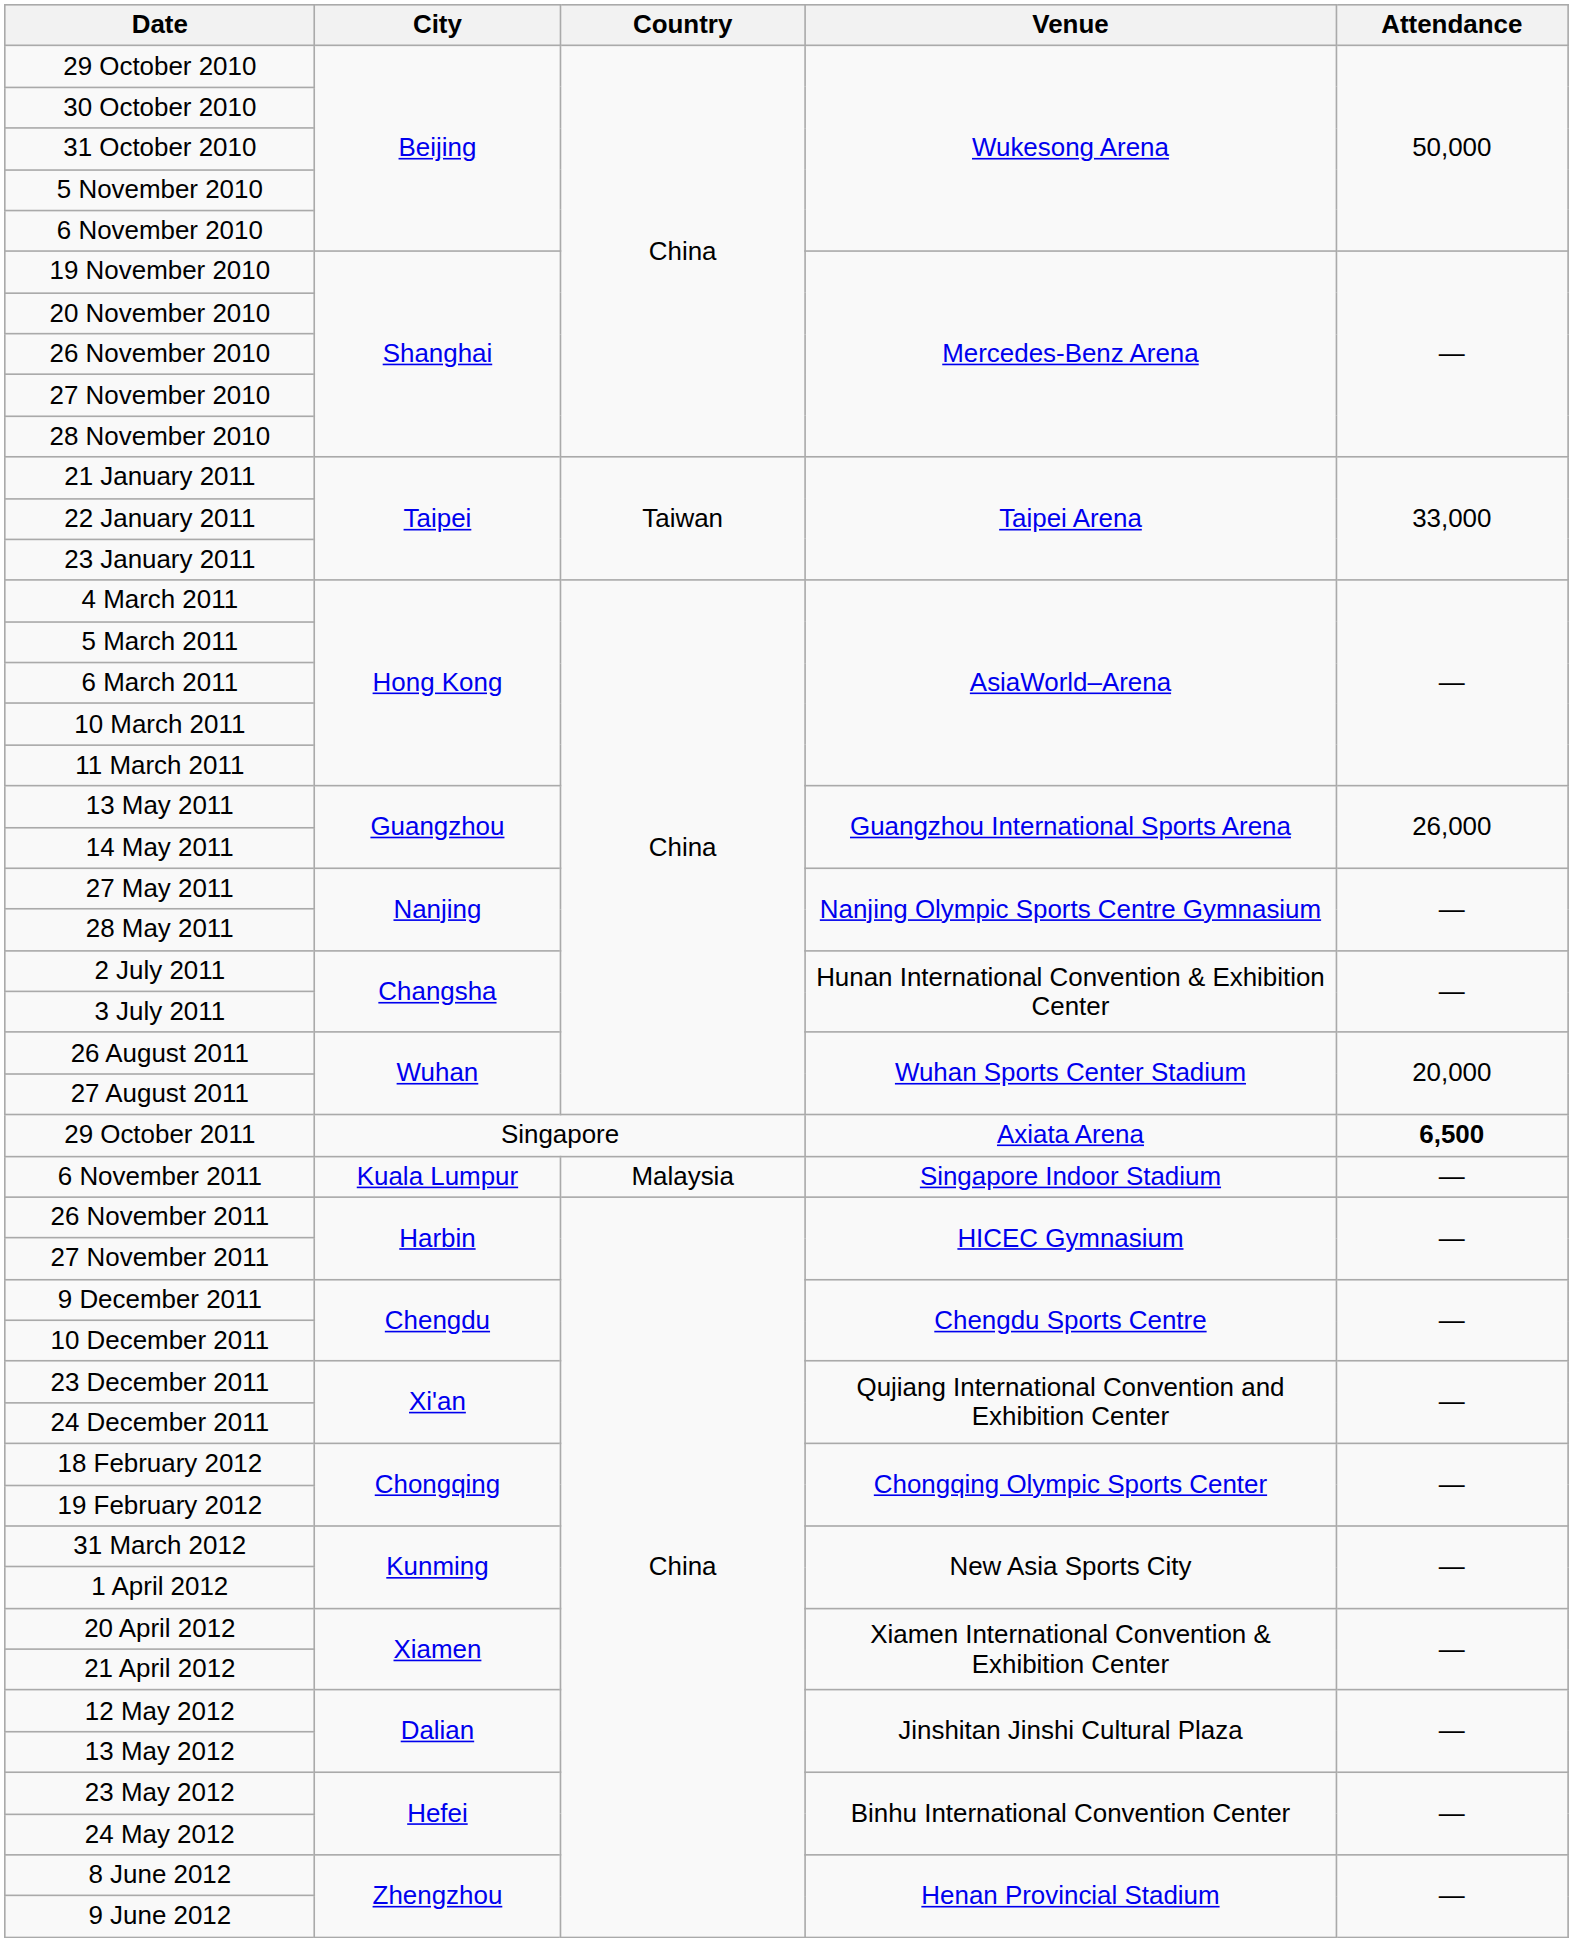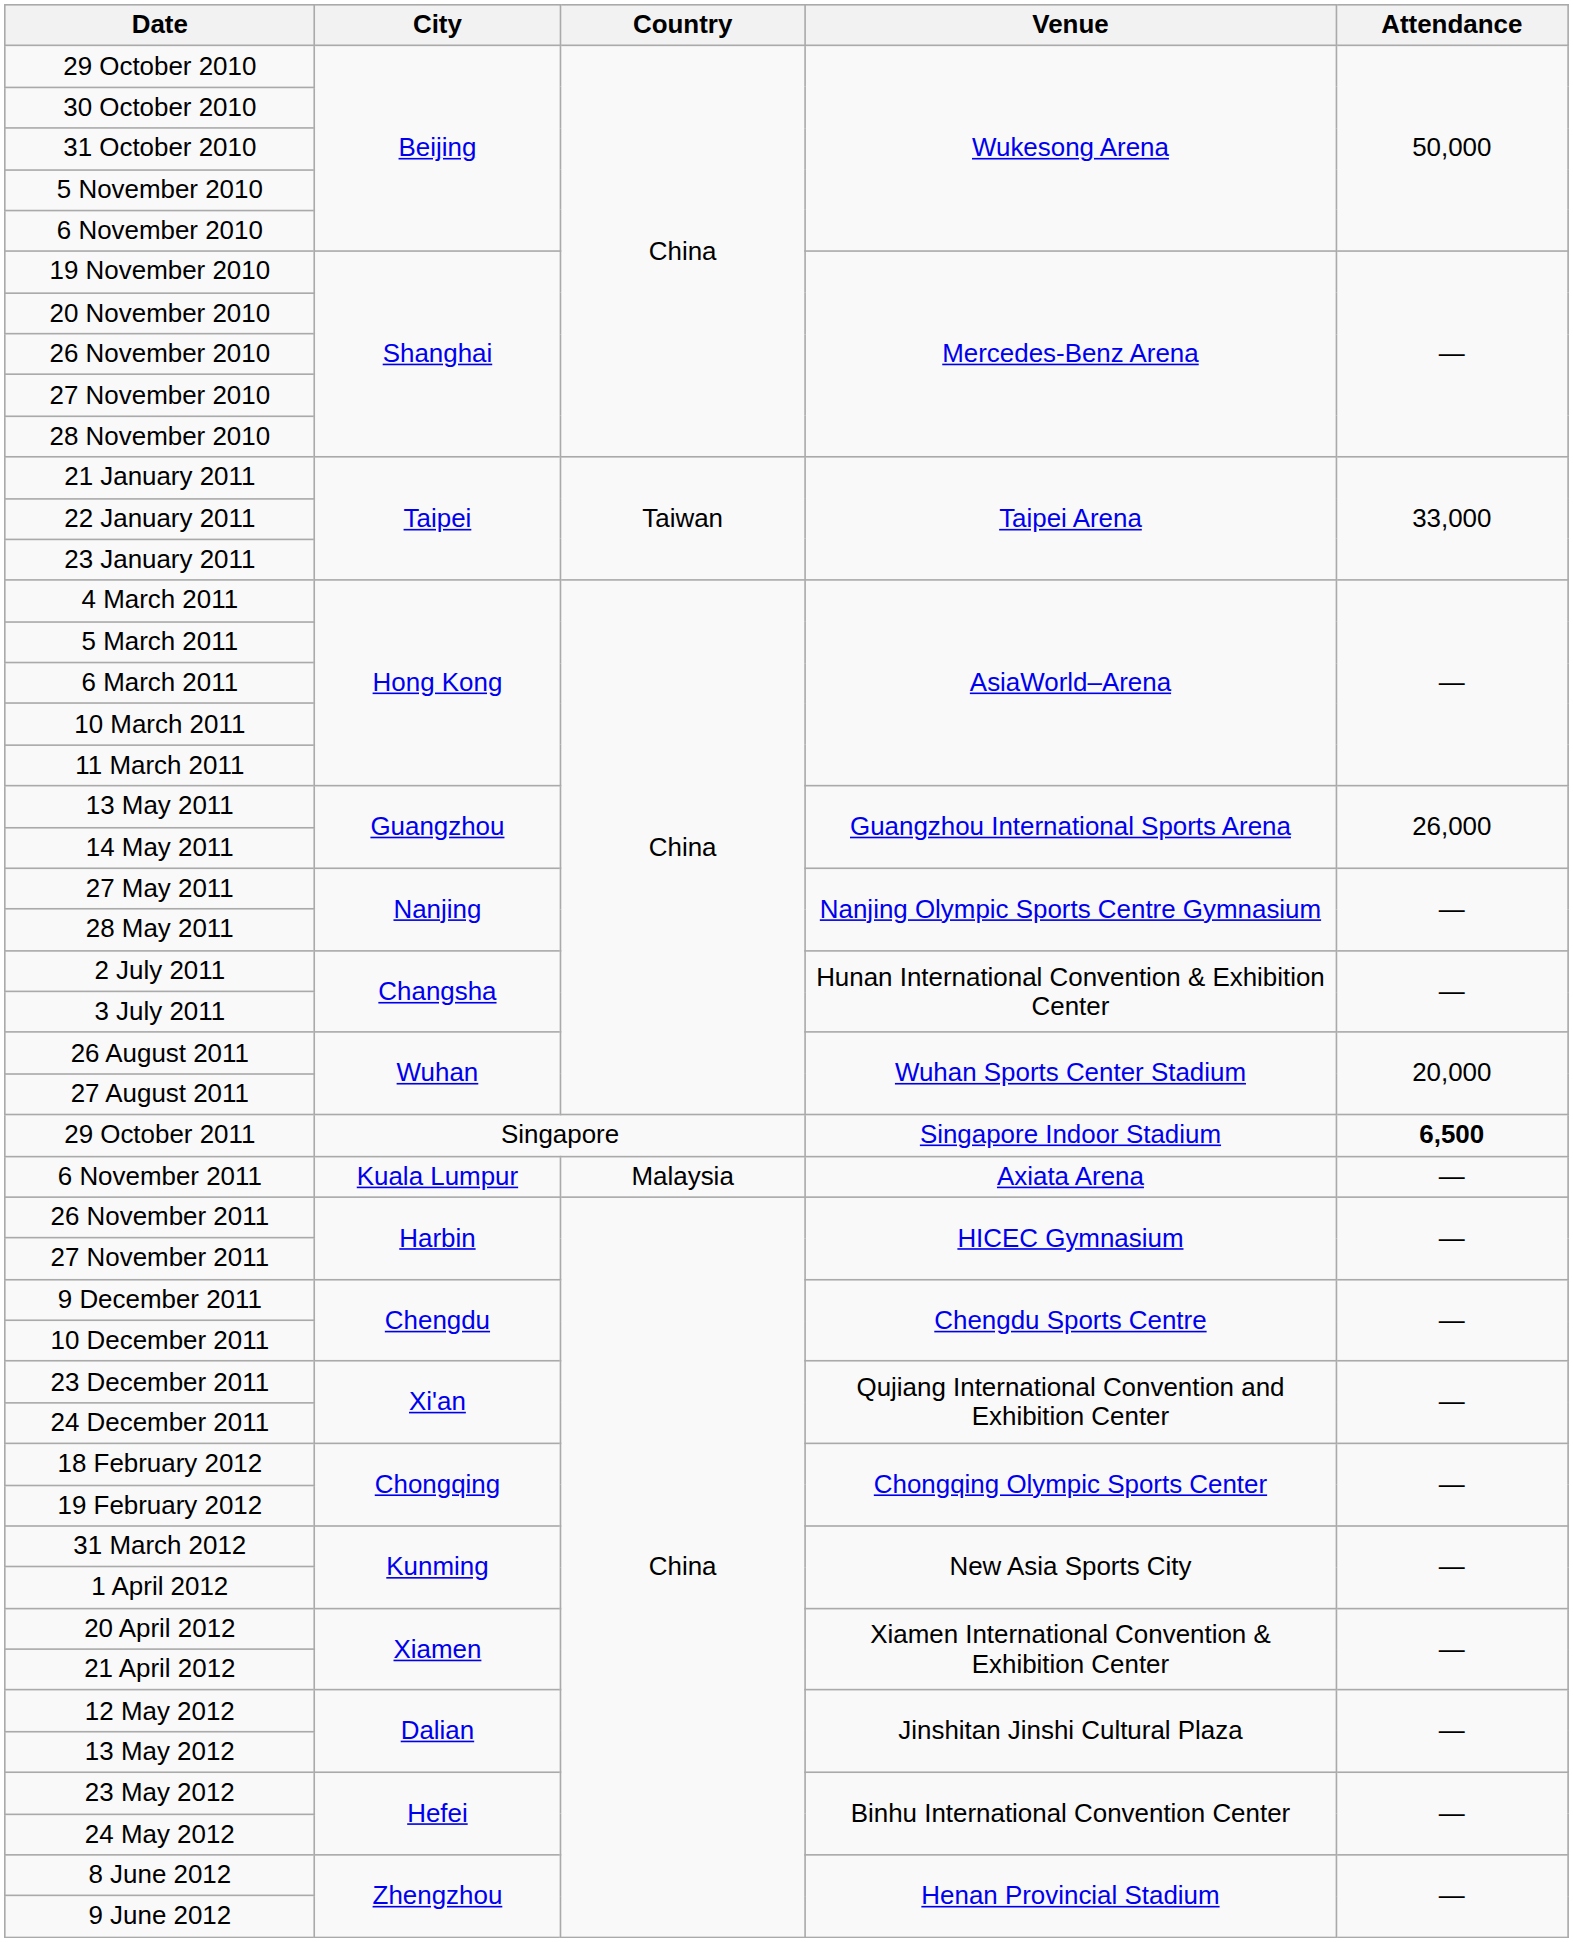 <table class="wikitable plainrowheaders" style="text-align:center;">
 <tr>
 <th scope="col" style="width:11.5em;">Date</th>
 <th scope="col" style="width:9em;">City</th>
 <th scope="col" style="width:9em;">Country</th>
 <th scope="col" style="width:20em;">Venue</th>
 <th scope="col" style="width:8.5em;">Attendance</th>
 </tr>
 <tr>
 <td>29 October 2010</td>
 <td rowspan="5"><a href='#'>Beijing</a></td>
 <td rowspan="10">China</td>
 <td rowspan="5"><a href='#'>Wukesong Arena</a></td>
 <td rowspan="5">50,000</td>
 </tr>
 <tr>
 <td>30 October 2010</td>
 </tr>
 <tr>
 <td>31 October 2010</td>
 </tr>
 <tr>
 <td>5 November 2010</td>
 </tr>
 <tr>
 <td>6 November 2010</td>
 </tr>
 <tr>
 <td>19 November 2010</td>
 <td rowspan="5"><a href='#'>Shanghai</a></td>
 <td rowspan="5"><a href='#'>Mercedes-Benz Arena</a></td>
 <td rowspan="5">—</td>
 </tr>
 <tr>
 <td>20 November 2010</td>
 </tr>
 <tr>
 <td>26 November 2010</td>
 </tr>
 <tr>
 <td>27 November 2010</td>
 </tr>
 <tr>
 <td>28 November 2010</td>
 </tr>
 <tr>
 <td>21 January 2011</td>
 <td rowspan="3"><a href='#'>Taipei</a></td>
 <td rowspan="3">Taiwan</td>
 <td rowspan="3"><a href='#'>Taipei Arena</a></td>
 <td rowspan="3">33,000</td>
 </tr>
 <tr>
 <td>22 January 2011</td>
 </tr>
 <tr>
 <td>23 January 2011</td>
 </tr>
 <tr>
 <td>4 March 2011</td>
 <td rowspan="5"><a href='#'>Hong Kong</a></td>
 <td rowspan="13">China</td>
 <td rowspan="5"><a href='#'>AsiaWorld–Arena</a></td>
 <td rowspan="5">—</td>
 </tr>
 <tr>
 <td>5 March 2011</td>
 </tr>
 <tr>
 <td>6 March 2011</td>
 </tr>
 <tr>
 <td>10 March 2011</td>
 </tr>
 <tr>
 <td>11 March 2011</td>
 </tr>
 <tr>
 <td>13 May 2011</td>
 <td rowspan="2"><a href='#'>Guangzhou</a></td>
 <td rowspan="2"><a href='#'>Guangzhou International Sports Arena</a></td>
 <td rowspan="2">26,000</td>
 </tr>
 <tr>
 <td>14 May 2011</td>
 </tr>
 <tr>
 <td>27 May 2011</td>
 <td rowspan="2"><a href='#'>Nanjing</a></td>
 <td rowspan="2"><a href='#'>Nanjing Olympic Sports Centre Gymnasium</a></td>
 <td rowspan="2">—</td>
 </tr>
 <tr>
 <td>28 May 2011</td>
 </tr>
 <tr>
 <td>2 July 2011</td>
 <td rowspan="2"><a href='#'>Changsha</a></td>
 <td rowspan="2">Hunan International Convention & Exhibition Center</td>
 <td rowspan="2">—</td>
 </tr>
 <tr>
 <td>3 July 2011</td>
 </tr>
 <tr>
 <td>26 August 2011</td>
 <td rowspan="2"><a href='#'>Wuhan</a></td>
 <td rowspan="2"><a href='#'>Wuhan Sports Center Stadium</a></td>
 <td rowspan="2">20,000</td>
 </tr>
 <tr>
 <td>27 August 2011</td>
 </tr>
 <tr>
 <td>29 October 2011</td>
 <td colspan="2">Singapore</td>
-<td><a href='#'>Axiata Arena</a></td>
+<td><a href='#'>Singapore Indoor Stadium</a></td>
 <td><strong>6,500</strong></td>
 </tr>
 <tr>
 <td>6 November 2011</td>
 <td><a href='#'>Kuala Lumpur</a></td>
 <td>Malaysia</td>
-<td><a href='#'>Singapore Indoor Stadium</a></td>
+<td><a href='#'>Axiata Arena</a></td>
 <td>—</td>
 </tr>
 <tr>
 <td>26 November 2011</td>
 <td rowspan="2"><a href='#'>Harbin</a></td>
 <td rowspan="18">China</td>
 <td rowspan="2"><a href='#'>HICEC Gymnasium</a></td>
 <td rowspan="2">—</td>
 </tr>
 <tr>
 <td>27 November 2011</td>
 </tr>
 <tr>
 <td>9 December 2011</td>
 <td rowspan="2"><a href='#'>Chengdu</a></td>
 <td rowspan="2"><a href='#'>Chengdu Sports Centre</a></td>
 <td rowspan="2">—</td>
 </tr>
 <tr>
 <td>10 December 2011</td>
 </tr>
 <tr>
 <td>23 December 2011</td>
 <td rowspan="2"><a href='#'>Xi'an</a></td>
 <td rowspan="2">Qujiang International Convention and Exhibition Center</td>
 <td rowspan="2">—</td>
 </tr>
 <tr>
 <td>24 December 2011</td>
 </tr>
 <tr>
 <td>18 February 2012</td>
 <td rowspan="2"><a href='#'>Chongqing</a></td>
 <td rowspan="2"><a href='#'>Chongqing Olympic Sports Center</a></td>
 <td rowspan="2">—</td>
 </tr>
 <tr>
 <td>19 February 2012</td>
 </tr>
 <tr>
 <td>31 March 2012</td>
 <td rowspan="2"><a href='#'>Kunming</a></td>
 <td rowspan="2">New Asia Sports City</td>
 <td rowspan="2">—</td>
 </tr>
 <tr>
 <td>1 April 2012</td>
 </tr>
 <tr>
 <td>20 April 2012</td>
 <td rowspan="2"><a href='#'>Xiamen</a></td>
 <td rowspan="2">Xiamen International Convention & Exhibition Center</td>
 <td rowspan="2">—</td>
 </tr>
 <tr>
 <td>21 April 2012</td>
 </tr>
 <tr>
 <td>12 May 2012</td>
 <td rowspan="2"><a href='#'>Dalian</a></td>
 <td rowspan="2">Jinshitan Jinshi Cultural Plaza</td>
 <td rowspan="2">—</td>
 </tr>
 <tr>
 <td>13 May 2012</td>
 </tr>
 <tr>
 <td>23 May 2012</td>
 <td rowspan="2"><a href='#'>Hefei</a></td>
 <td rowspan="2">Binhu International Convention Center</td>
 <td rowspan="2">—</td>
 </tr>
 <tr>
 <td>24 May 2012</td>
 </tr>
 <tr>
 <td>8 June 2012</td>
 <td rowspan="2"><a href='#'>Zhengzhou</a></td>
 <td rowspan="2"><a href='#'>Henan Provincial Stadium</a></td>
 <td rowspan="2">—</td>
 </tr>
 <tr>
 <td>9 June 2012</td>
 </tr>
 </table>
